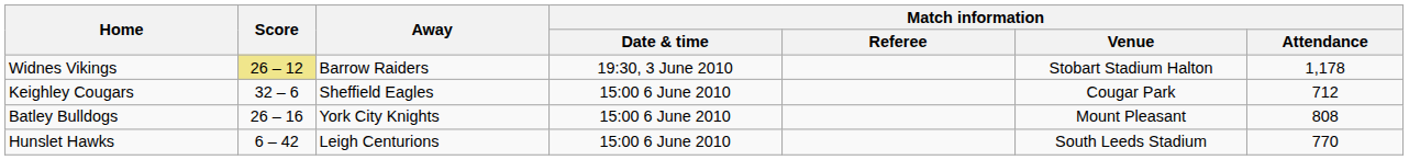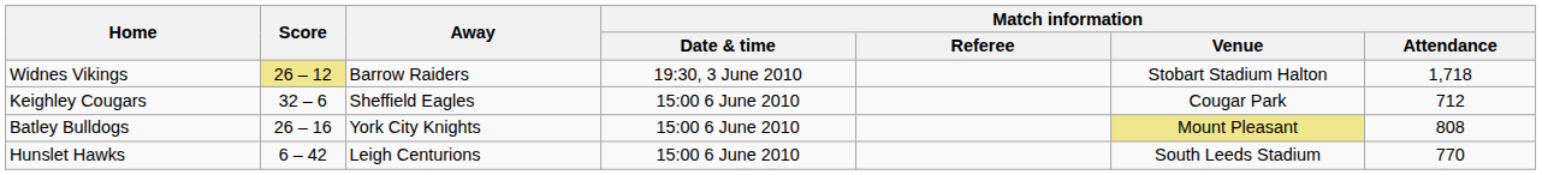 <table class="wikitable" style="text-align: center; font-size:85%;"  cellpadding=3 cellspacing=0 width=95%>
 <tr>
 <th rowspan=2 width=15%>Home</th>
 <th rowspan=2 width=5%>Score</th>
 <th rowspan=2 width=15%>Away</th>
 <th colspan=4>Match information</th>
 </tr>
 <tr>
 <th width=15%>Date & time</th>
 <th width=15%>Referee</th>
 <th width=15%>Venue</th>
 <th width=10%>Attendance</th>
 </tr>
 <tr>
 <td align=left> Widnes Vikings</td>
 <td style="background: khaki;">26 – 12</td>
 <td align=left> Barrow Raiders</td>
 <td>19:30, 3 June 2010</td>
 <td></td>
 <td>Stobart Stadium Halton</td>
-<td>1,178</td>
+<td>1,718</td>
 </tr>
 <tr>
 <td align=left> Keighley Cougars</td>
 <td>32 – 6</td>
 <td align=left> Sheffield Eagles</td>
 <td>15:00 6 June 2010</td>
 <td></td>
 <td>Cougar Park</td>
 <td>712</td>
 </tr>
 <tr>
 <td align=left> Batley Bulldogs</td>
 <td>26 – 16</td>
 <td align=left> York City Knights</td>
 <td>15:00 6 June 2010</td>
 <td></td>
-<td>Mount Pleasant</td>
+<td style="background: khaki;">Mount Pleasant</td>
 <td>808</td>
 </tr>
 <tr>
 <td align=left> Hunslet Hawks</td>
 <td>6 – 42</td>
 <td align=left> Leigh Centurions</td>
 <td>15:00 6 June 2010</td>
 <td></td>
 <td>South Leeds Stadium</td>
 <td>770</td>
 </tr>
 </table>
